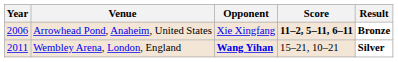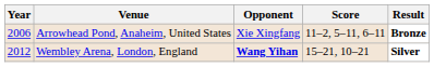 <table class="sortable wikitable" style="font-size: 90%;">
 <tr>
 <th>Year</th>
 <th>Venue</th>
 <th>Opponent</th>
 <th>Score</th>
 <th>Result</th>
 </tr>
 <tr style="background:#F3E6D7">
 <td align="center"><a href='#'>2006</a></td>
 <td align="left"><a href='#'>Arrowhead Pond</a>, <a href='#'>Anaheim</a>, United States</td>
 <td align="left"> <a href='#'>Xie Xingfang</a></td>
-<td align="left"><strong>11–2, 5–11, 6–11</strong></td>
+<td align="left">11–2, 5–11, 6–11</td>
 <td style="text-align:left; background:white"> <strong>Bronze</strong></td>
 </tr>
 <tr style="background:#F3E6D7">
-<td align="center"><a href='#'>2011</a></td>
+<td align="center"><a href='#'>2012</a></td>
 <td align="left"><a href='#'>Wembley Arena</a>, <a href='#'>London</a>, England</td>
 <td align="left"><strong> <a href='#'>Wang Yihan</a></strong></td>
 <td align="left">15–21, 10–21</td>
 <td style="text-align:left; background:white"> <strong>Silver</strong></td>
 </tr>
 </table>
